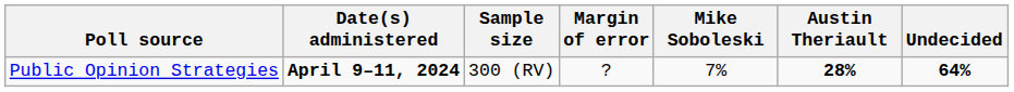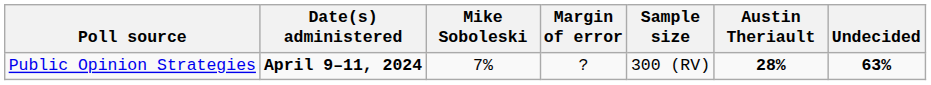 <table class="wikitable" style="font-size:90%;text-align:center;">
 <tr valign=bottom>
 <th>Poll source</th>
 <th>Date(s)<br>administered</th>
+<th style="width:75px;">Mike<br>Soboleski</th>
+<th>Margin<br>of error</th>
 <th>Sample<br>size</th>
-<th>Margin<br>of error</th>
-<th style="width:75px;">Mike<br>Soboleski</th>
 <th style="width:75px;">Austin<br>Theriault</th>
 <th>Undecided</th>
 </tr>
 <tr>
 <td style="text-align:left;"><a href='#'>Public Opinion Strategies</a></td>
 <td><strong>April 9–11, 2024</strong></td>
+<td>7%</td>
+<td>?</td>
 <td>300 (RV)</td>
-<td>?</td>
-<td>7%</td>
 <td><strong>28%</strong></td>
-<td><strong>64%</strong></td>
+<td><strong>63%</strong></td>
 </tr>
 </table>
